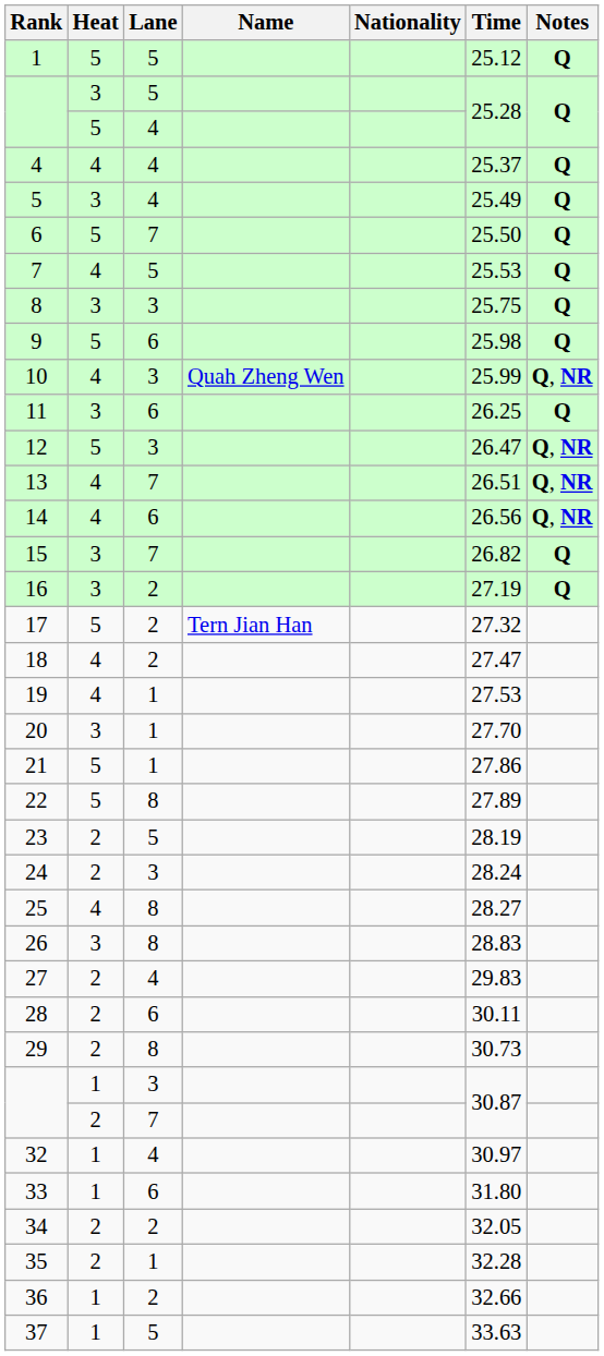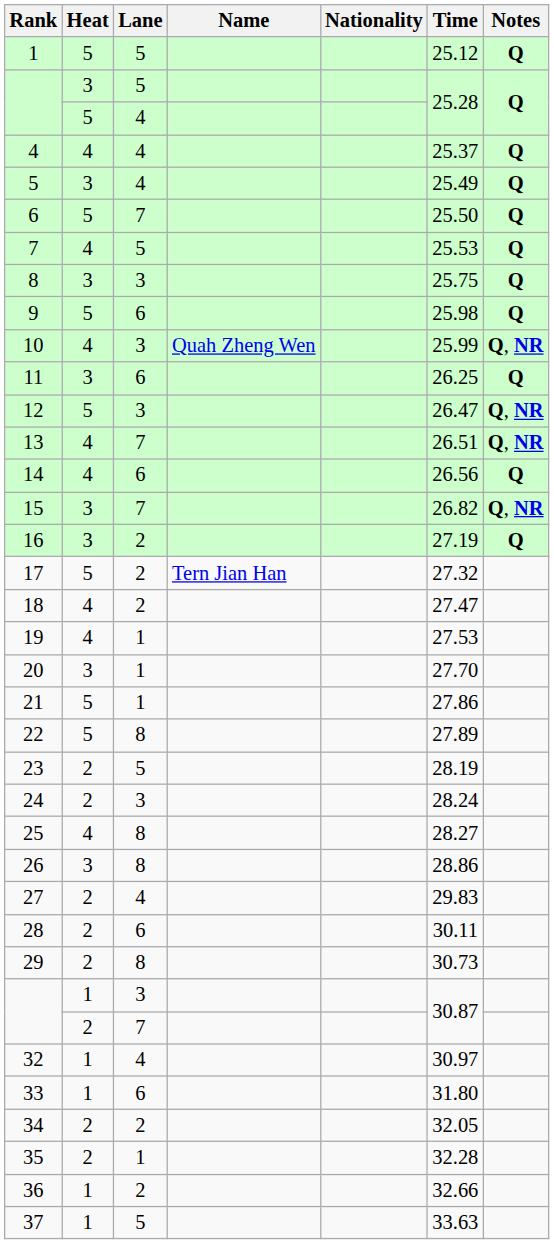 <table class="wikitable sortable" style="text-align:center">
 <tr>
 <th data-sort-type="number">Rank</th>
 <th>Heat</th>
 <th>Lane</th>
 <th>Name</th>
 <th>Nationality</th>
 <th>Time</th>
 <th>Notes</th>
 </tr>
 <tr bgcolor=ccffcc>
 <td>1</td>
 <td>5</td>
 <td>5</td>
 <td align=left></td>
 <td align=left></td>
 <td>25.12</td>
 <td><strong>Q</strong></td>
 </tr>
 <tr bgcolor=ccffcc>
 <td rowspan=2></td>
 <td>3</td>
 <td>5</td>
 <td align=left></td>
 <td align=left></td>
 <td rowspan=2>25.28</td>
 <td rowspan=2><strong>Q</strong></td>
 </tr>
 <tr bgcolor=ccffcc>
 <td>5</td>
 <td>4</td>
 <td align=left></td>
 <td align=left></td>
 </tr>
 <tr bgcolor=ccffcc>
 <td>4</td>
 <td>4</td>
 <td>4</td>
 <td align=left></td>
 <td align=left></td>
 <td>25.37</td>
 <td><strong>Q</strong></td>
 </tr>
 <tr bgcolor=ccffcc>
 <td>5</td>
 <td>3</td>
 <td>4</td>
 <td align=left></td>
 <td align=left></td>
 <td>25.49</td>
 <td><strong>Q</strong></td>
 </tr>
 <tr bgcolor=ccffcc>
 <td>6</td>
 <td>5</td>
 <td>7</td>
 <td align=left></td>
 <td align=left></td>
 <td>25.50</td>
 <td><strong>Q</strong></td>
 </tr>
 <tr bgcolor=ccffcc>
 <td>7</td>
 <td>4</td>
 <td>5</td>
 <td align=left></td>
 <td align=left></td>
 <td>25.53</td>
 <td><strong>Q</strong></td>
 </tr>
 <tr bgcolor=ccffcc>
 <td>8</td>
 <td>3</td>
 <td>3</td>
 <td align=left></td>
 <td align=left></td>
 <td>25.75</td>
 <td><strong>Q</strong></td>
 </tr>
 <tr bgcolor=ccffcc>
 <td>9</td>
 <td>5</td>
 <td>6</td>
 <td align=left></td>
 <td align=left></td>
 <td>25.98</td>
 <td><strong>Q</strong></td>
 </tr>
 <tr bgcolor=ccffcc>
 <td>10</td>
 <td>4</td>
 <td>3</td>
 <td align=left><a href='#'>Quah Zheng Wen</a></td>
 <td align=left></td>
 <td>25.99</td>
 <td><strong>Q</strong>, <strong><a href='#'>NR</a></strong></td>
 </tr>
 <tr bgcolor=ccffcc>
 <td>11</td>
 <td>3</td>
 <td>6</td>
 <td align=left></td>
 <td align=left></td>
 <td>26.25</td>
 <td><strong>Q</strong></td>
 </tr>
 <tr bgcolor=ccffcc>
 <td>12</td>
 <td>5</td>
 <td>3</td>
 <td align=left></td>
 <td align=left></td>
 <td>26.47</td>
 <td><strong>Q</strong>, <strong><a href='#'>NR</a></strong></td>
 </tr>
 <tr bgcolor=ccffcc>
 <td>13</td>
 <td>4</td>
 <td>7</td>
 <td align=left></td>
 <td align=left></td>
 <td>26.51</td>
 <td><strong>Q</strong>, <strong><a href='#'>NR</a></strong></td>
 </tr>
 <tr bgcolor=ccffcc>
 <td>14</td>
 <td>4</td>
 <td>6</td>
 <td align=left></td>
 <td align=left></td>
 <td>26.56</td>
-<td><strong>Q</strong>, <strong><a href='#'>NR</a></strong></td>
+<td><strong>Q</strong></td>
 </tr>
 <tr bgcolor=ccffcc>
 <td>15</td>
 <td>3</td>
 <td>7</td>
 <td align=left></td>
 <td align=left></td>
 <td>26.82</td>
-<td><strong>Q</strong></td>
+<td><strong>Q</strong>, <strong><a href='#'>NR</a></strong></td>
 </tr>
 <tr bgcolor=ccffcc>
 <td>16</td>
 <td>3</td>
 <td>2</td>
 <td align=left></td>
 <td align=left></td>
 <td>27.19</td>
 <td><strong>Q</strong></td>
 </tr>
 <tr>
 <td>17</td>
 <td>5</td>
 <td>2</td>
 <td align=left><a href='#'>Tern Jian Han</a></td>
 <td align=left></td>
 <td>27.32</td>
 <td></td>
 </tr>
 <tr>
 <td>18</td>
 <td>4</td>
 <td>2</td>
 <td align=left></td>
 <td align=left></td>
 <td>27.47</td>
 <td></td>
 </tr>
 <tr>
 <td>19</td>
 <td>4</td>
 <td>1</td>
 <td align=left></td>
 <td align=left></td>
 <td>27.53</td>
 <td></td>
 </tr>
 <tr>
 <td>20</td>
 <td>3</td>
 <td>1</td>
 <td align=left></td>
 <td align=left></td>
 <td>27.70</td>
 <td></td>
 </tr>
 <tr>
 <td>21</td>
 <td>5</td>
 <td>1</td>
 <td align=left></td>
 <td align=left></td>
 <td>27.86</td>
 <td></td>
 </tr>
 <tr>
 <td>22</td>
 <td>5</td>
 <td>8</td>
 <td align=left></td>
 <td align=left></td>
 <td>27.89</td>
 <td></td>
 </tr>
 <tr>
 <td>23</td>
 <td>2</td>
 <td>5</td>
 <td align=left></td>
 <td align=left></td>
 <td>28.19</td>
 <td></td>
 </tr>
 <tr>
 <td>24</td>
 <td>2</td>
 <td>3</td>
 <td align=left></td>
 <td align=left></td>
 <td>28.24</td>
 <td></td>
 </tr>
 <tr>
 <td>25</td>
 <td>4</td>
 <td>8</td>
 <td align=left></td>
 <td align=left></td>
 <td>28.27</td>
 <td></td>
 </tr>
 <tr>
 <td>26</td>
 <td>3</td>
 <td>8</td>
 <td align=left></td>
 <td align=left></td>
-<td>28.83</td>
+<td>28.86</td>
 <td></td>
 </tr>
 <tr>
 <td>27</td>
 <td>2</td>
 <td>4</td>
 <td align=left></td>
 <td align=left></td>
 <td>29.83</td>
 <td></td>
 </tr>
 <tr>
 <td>28</td>
 <td>2</td>
 <td>6</td>
 <td align=left></td>
 <td align=left></td>
 <td>30.11</td>
 <td></td>
 </tr>
 <tr>
 <td>29</td>
 <td>2</td>
 <td>8</td>
 <td align=left></td>
 <td align=left></td>
 <td>30.73</td>
 <td></td>
 </tr>
 <tr>
 <td rowspan=2></td>
 <td>1</td>
 <td>3</td>
 <td align=left></td>
 <td align=left></td>
 <td rowspan=2>30.87</td>
 <td></td>
 </tr>
 <tr>
 <td>2</td>
 <td>7</td>
 <td align=left></td>
 <td align=left></td>
 <td></td>
 </tr>
 <tr>
 <td>32</td>
 <td>1</td>
 <td>4</td>
 <td align=left></td>
 <td align=left></td>
 <td>30.97</td>
 <td></td>
 </tr>
 <tr>
 <td>33</td>
 <td>1</td>
 <td>6</td>
 <td align=left></td>
 <td align=left></td>
 <td>31.80</td>
 <td></td>
 </tr>
 <tr>
 <td>34</td>
 <td>2</td>
 <td>2</td>
 <td align=left></td>
 <td align=left></td>
 <td>32.05</td>
 <td></td>
 </tr>
 <tr>
 <td>35</td>
 <td>2</td>
 <td>1</td>
 <td align=left></td>
 <td align=left></td>
 <td>32.28</td>
 <td></td>
 </tr>
 <tr>
 <td>36</td>
 <td>1</td>
 <td>2</td>
 <td align=left></td>
 <td align=left></td>
 <td>32.66</td>
 <td></td>
 </tr>
 <tr>
 <td>37</td>
 <td>1</td>
 <td>5</td>
 <td align=left></td>
 <td align=left></td>
 <td>33.63</td>
 <td></td>
 </tr>
 </table>
